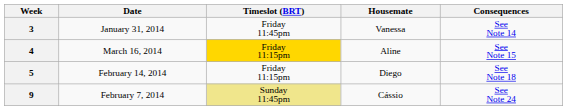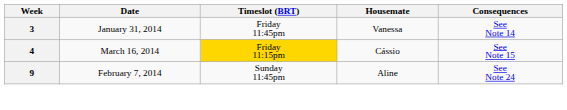 <table class="wikitable" style="width:65%; text-align:center; font-size:85%; line-height:13px;">
 <tr>
 <th>Week</th>
 <th>Date</th>
 <th>Timeslot (<a href='#'>BRT</a>)</th>
 <th>Housemate</th>
 <th>Consequences</th>
 </tr>
 <tr>
 <th>3</th>
 <td>January 31, 2014</td>
 <td>Friday<br>11:45pm</td>
 <td>Vanessa</td>
 <td><a href='#'>See<br>Note 14</a></td>
 </tr>
 <tr>
 <th>4</th>
 <td>March 16, 2014</td>
 <td style="background: gold;">Friday<br>11:15pm</td>
-<td>Aline</td>
+<td>Cássio</td>
 <td><a href='#'>See<br>Note 15</a></td>
-</tr>
-<tr>
-<th>5</th>
-<td>February 14, 2014</td>
-<td>Friday<br>11:15pm</td>
-<td>Diego</td>
-<td><a href='#'>See<br>Note 18</a></td>
 </tr>
 <tr>
 <th>9</th>
 <td>February 7, 2014</td>
-<td style="background: khaki;">Sunday<br>11:45pm</td>
-<td>Cássio</td>
+<td>Sunday<br>11:45pm</td>
+<td>Aline</td>
 <td><a href='#'>See<br>Note 24</a></td>
 </tr>
 </table>
